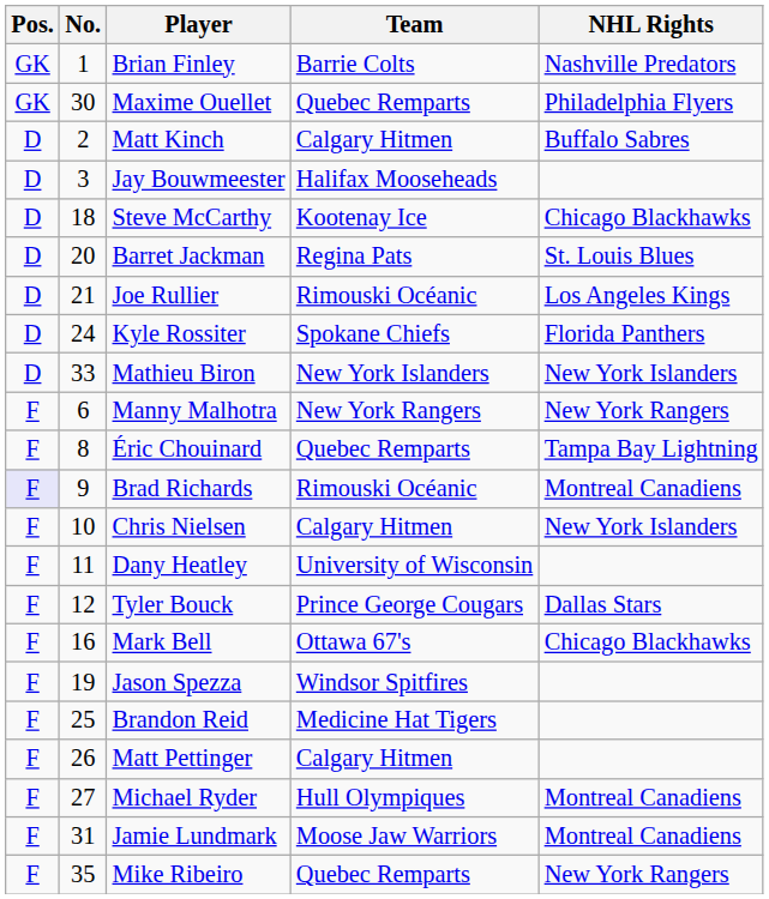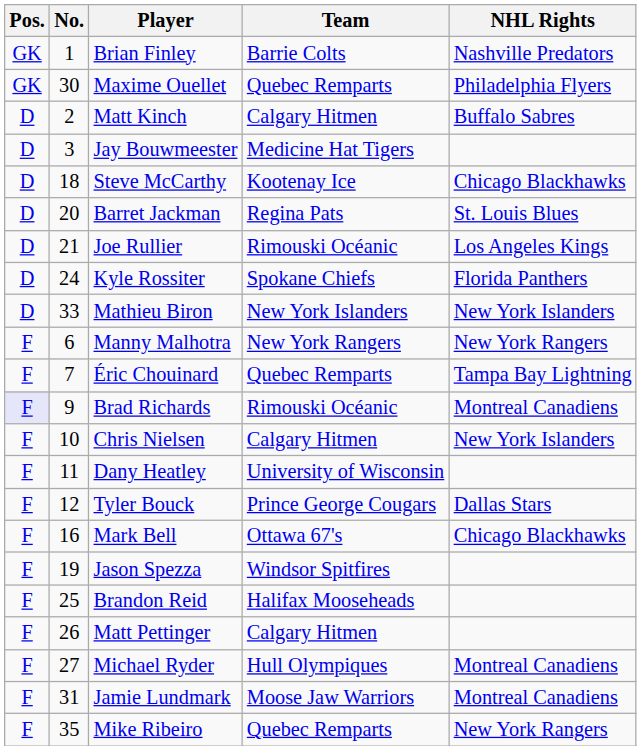 <table class="wikitable sortable">
 <tr>
 <th>Pos.</th>
 <th>No.</th>
 <th>Player</th>
 <th>Team</th>
 <th>NHL Rights</th>
 </tr>
 <tr>
 <td style="text-align:center;"><a href='#'>GK</a></td>
 <td style="text-align:center;">1</td>
 <td><a href='#'>Brian Finley</a></td>
 <td> <a href='#'>Barrie Colts</a></td>
 <td><a href='#'>Nashville Predators</a></td>
 </tr>
 <tr>
 <td style="text-align:center;"><a href='#'>GK</a></td>
 <td style="text-align:center;">30</td>
 <td><a href='#'>Maxime Ouellet</a></td>
 <td> <a href='#'>Quebec Remparts</a></td>
 <td><a href='#'>Philadelphia Flyers</a></td>
 </tr>
 <tr>
 <td style="text-align:center;"><a href='#'>D</a></td>
 <td style="text-align:center;">2</td>
 <td><a href='#'>Matt Kinch</a></td>
 <td> <a href='#'>Calgary Hitmen</a></td>
 <td><a href='#'>Buffalo Sabres</a></td>
 </tr>
 <tr>
 <td style="text-align:center;"><a href='#'>D</a></td>
 <td style="text-align:center;">3</td>
 <td><a href='#'>Jay Bouwmeester</a></td>
-<td> <a href='#'>Halifax Mooseheads</a></td>
+<td> <a href='#'>Medicine Hat Tigers</a></td>
 <td></td>
 </tr>
 <tr>
 <td style="text-align:center;"><a href='#'>D</a></td>
 <td style="text-align:center;">18</td>
 <td><a href='#'>Steve McCarthy</a></td>
 <td> <a href='#'>Kootenay Ice</a></td>
 <td><a href='#'>Chicago Blackhawks</a></td>
 </tr>
 <tr>
 <td style="text-align:center;"><a href='#'>D</a></td>
 <td style="text-align:center;">20</td>
 <td><a href='#'>Barret Jackman</a></td>
 <td> <a href='#'>Regina Pats</a></td>
 <td><a href='#'>St. Louis Blues</a></td>
 </tr>
 <tr>
 <td style="text-align:center;"><a href='#'>D</a></td>
 <td style="text-align:center;">21</td>
 <td><a href='#'>Joe Rullier</a></td>
 <td> <a href='#'>Rimouski Océanic</a></td>
 <td><a href='#'>Los Angeles Kings</a></td>
 </tr>
 <tr>
 <td style="text-align:center;"><a href='#'>D</a></td>
 <td style="text-align:center;">24</td>
 <td><a href='#'>Kyle Rossiter</a></td>
 <td> <a href='#'>Spokane Chiefs</a></td>
 <td><a href='#'>Florida Panthers</a></td>
 </tr>
 <tr>
 <td style="text-align:center;"><a href='#'>D</a></td>
 <td style="text-align:center;">33</td>
 <td><a href='#'>Mathieu Biron</a></td>
 <td> <a href='#'>New York Islanders</a></td>
 <td><a href='#'>New York Islanders</a></td>
 </tr>
 <tr>
 <td style="text-align:center;"><a href='#'>F</a></td>
 <td style="text-align:center;">6</td>
 <td><a href='#'>Manny Malhotra</a></td>
 <td> <a href='#'>New York Rangers</a></td>
 <td><a href='#'>New York Rangers</a></td>
 </tr>
 <tr>
 <td style="text-align:center;"><a href='#'>F</a></td>
-<td style="text-align:center;">8</td>
+<td style="text-align:center;">7</td>
 <td><a href='#'>Éric Chouinard</a></td>
 <td> <a href='#'>Quebec Remparts</a></td>
 <td><a href='#'>Tampa Bay Lightning</a></td>
 </tr>
 <tr>
 <td style="background: lavender; text-align:center;"><a href='#'>F</a></td>
 <td style="text-align:center;">9</td>
 <td><a href='#'>Brad Richards</a></td>
 <td> <a href='#'>Rimouski Océanic</a></td>
 <td><a href='#'>Montreal Canadiens</a></td>
 </tr>
 <tr>
 <td style="text-align:center;"><a href='#'>F</a></td>
 <td style="text-align:center;">10</td>
 <td><a href='#'>Chris Nielsen</a></td>
 <td> <a href='#'>Calgary Hitmen</a></td>
 <td><a href='#'>New York Islanders</a></td>
 </tr>
 <tr>
 <td style="text-align:center;"><a href='#'>F</a></td>
 <td style="text-align:center;">11</td>
 <td><a href='#'>Dany Heatley</a></td>
 <td> <a href='#'>University of Wisconsin</a></td>
 <td></td>
 </tr>
 <tr>
 <td style="text-align:center;"><a href='#'>F</a></td>
 <td style="text-align:center;">12</td>
 <td><a href='#'>Tyler Bouck</a></td>
 <td> <a href='#'>Prince George Cougars</a></td>
 <td><a href='#'>Dallas Stars</a></td>
 </tr>
 <tr>
 <td style="text-align:center;"><a href='#'>F</a></td>
 <td style="text-align:center;">16</td>
 <td><a href='#'>Mark Bell</a></td>
 <td> <a href='#'>Ottawa 67's</a></td>
 <td><a href='#'>Chicago Blackhawks</a></td>
 </tr>
 <tr>
 <td style="text-align:center;"><a href='#'>F</a></td>
 <td style="text-align:center;">19</td>
 <td><a href='#'>Jason Spezza</a></td>
 <td> <a href='#'>Windsor Spitfires</a></td>
 <td></td>
 </tr>
 <tr>
 <td style="text-align:center;"><a href='#'>F</a></td>
 <td style="text-align:center;">25</td>
 <td><a href='#'>Brandon Reid</a></td>
-<td> <a href='#'>Medicine Hat Tigers</a></td>
+<td> <a href='#'>Halifax Mooseheads</a></td>
 <td></td>
 </tr>
 <tr>
 <td style="text-align:center;"><a href='#'>F</a></td>
 <td style="text-align:center;">26</td>
 <td><a href='#'>Matt Pettinger</a></td>
 <td> <a href='#'>Calgary Hitmen</a></td>
 <td></td>
 </tr>
 <tr>
 <td style="text-align:center;"><a href='#'>F</a></td>
 <td style="text-align:center;">27</td>
 <td><a href='#'>Michael Ryder</a></td>
 <td> <a href='#'>Hull Olympiques</a></td>
 <td><a href='#'>Montreal Canadiens</a></td>
 </tr>
 <tr>
 <td style="text-align:center;"><a href='#'>F</a></td>
 <td style="text-align:center;">31</td>
 <td><a href='#'>Jamie Lundmark</a></td>
 <td> <a href='#'>Moose Jaw Warriors</a></td>
 <td><a href='#'>Montreal Canadiens</a></td>
 </tr>
 <tr>
 <td style="text-align:center;"><a href='#'>F</a></td>
 <td style="text-align:center;">35</td>
 <td><a href='#'>Mike Ribeiro</a></td>
 <td> <a href='#'>Quebec Remparts</a></td>
 <td><a href='#'>New York Rangers</a></td>
 </tr>
 <tr>
 </tr>
 </table>
